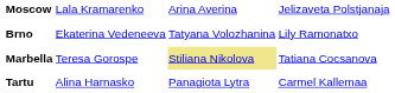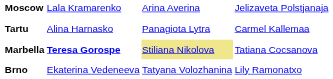 <table>
 <tr>
 <th scope=row style="text-align:left">Moscow</th>
 <td style="height:30px;"> <a href='#'>Lala Kramarenko</a></td>
 <td style="height:30px;"> <a href='#'>Arina Averina</a></td>
 <td style="height:30px;"> <a href='#'>Jelizaveta Polstjanaja</a></td>
 </tr>
 <tr>
+<th scope=row style="text-align:left">Tartu</th>
+<td style="height:30px;"> <a href='#'>Alina Harnasko</a></td>
+<td style="height:30px;"> <a href='#'>Panagiota Lytra</a></td>
+<td style="height:30px;"> <a href='#'>Carmel Kallemaa</a></td>
+</tr>
+<tr>
+<th scope=row style="text-align:left">Marbella</th>
+<td style="height:30px;"><strong> <a href='#'>Teresa Gorospe</a></strong></td>
+<td style="background: khaki; height:30px;"> <a href='#'>Stiliana Nikolova</a></td>
+<td style="height:30px;"> <a href='#'>Tatiana Cocsanova</a></td>
+</tr>
+<tr>
 <th scope=row style="text-align:left">Brno</th>
 <td style="height:30px;"> <a href='#'>Ekaterina Vedeneeva</a></td>
 <td style="height:30px;"> <a href='#'>Tatyana Volozhanina</a></td>
 <td style="height:30px;"> <a href='#'>Lily Ramonatxo</a></td>
 </tr>
 <tr>
-<th scope=row style="text-align:left">Marbella</th>
-<td style="height:30px;"> <a href='#'>Teresa Gorospe</a></td>
-<td style="background: khaki; height:30px;"> <a href='#'>Stiliana Nikolova</a></td>
-<td style="height:30px;"> <a href='#'>Tatiana Cocsanova</a></td>
-</tr>
-<tr>
-<th scope=row style="text-align:left">Tartu</th>
-<td style="height:30px;"> <a href='#'>Alina Harnasko</a></td>
-<td style="height:30px;"> <a href='#'>Panagiota Lytra</a></td>
-<td style="height:30px;"> <a href='#'>Carmel Kallemaa</a></td>
-</tr>
-<tr>
 </tr>
 </table>
